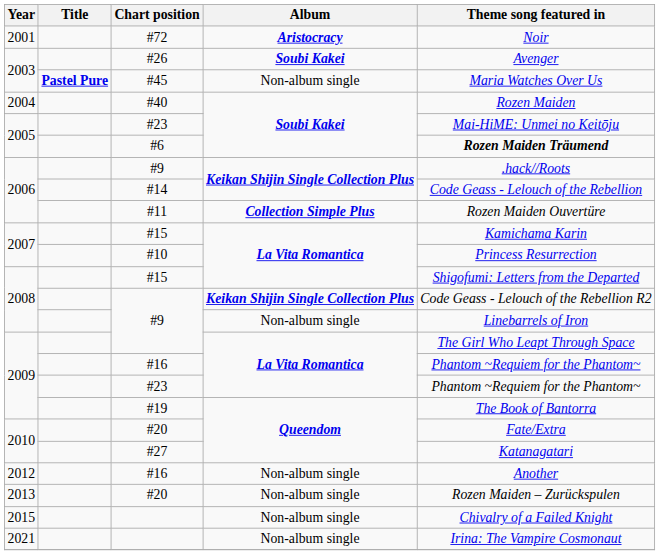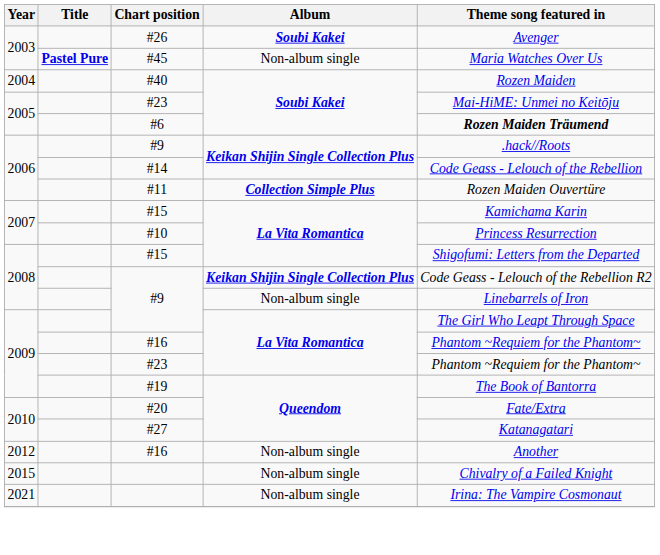 <table class="wikitable">
 <tr>
 <th>Year</th>
 <th>Title</th>
 <th>Chart position</th>
 <th>Album</th>
 <th>Theme song featured in</th>
-</tr>
-<tr>
-<td>2001</td>
-<td align="left"></td>
-<td align="center">#72</td>
-<td align="center"><strong><em><a href='#'>Aristocracy</a></em></strong></td>
-<td align="center"><em><a href='#'>Noir</a></em></td>
 </tr>
 <tr>
 <td rowspan=2>2003</td>
 <td align="left"></td>
 <td align="center">#26</td>
 <td align="center"><strong><em><a href='#'>Soubi Kakei</a></em></strong></td>
 <td align="center"><em><a href='#'>Avenger</a></em></td>
 </tr>
 <tr>
 <td align="left"><strong><a href='#'>Pastel Pure</a></strong></td>
 <td align="center">#45</td>
 <td align="center">Non-album single</td>
 <td align="center"><em><a href='#'>Maria Watches Over Us</a></em></td>
 </tr>
 <tr>
 <td>2004</td>
 <td align="left"></td>
 <td align="center">#40</td>
 <td align="center" rowspan=3><strong><em><a href='#'>Soubi Kakei</a></em></strong></td>
 <td align="center"><em><a href='#'>Rozen Maiden</a></em></td>
 </tr>
 <tr>
 <td rowspan=2>2005</td>
 <td align="left"></td>
 <td align="center">#23</td>
 <td align="center"><em><a href='#'>Mai-HiME: Unmei no Keitōju</a></em></td>
 </tr>
 <tr>
 <td align="left"></td>
 <td align="center">#6</td>
 <td align="center"><strong><em>Rozen Maiden Träumend</em></strong></td>
 </tr>
 <tr>
 <td rowspan=3>2006</td>
 <td align="left"></td>
 <td align="center">#9</td>
 <td align="center" rowspan=2><strong><em><a href='#'>Keikan Shijin Single Collection Plus</a></em></strong></td>
 <td align="center"><em><a href='#'>.hack//Roots</a></em></td>
 </tr>
 <tr>
 <td align="left"></td>
 <td align="center">#14</td>
 <td align="center"><em><a href='#'>Code Geass - Lelouch of the Rebellion</a></em></td>
 </tr>
 <tr>
 <td align="left"></td>
 <td align="center">#11</td>
 <td align="center"><strong><em><a href='#'>Collection Simple Plus</a></em></strong></td>
 <td align="center"><em>Rozen Maiden Ouvertüre</em></td>
 </tr>
 <tr>
 <td rowspan=2>2007</td>
 <td align="left"></td>
 <td align="center">#15</td>
 <td align="center" rowspan=3><strong><em><a href='#'>La Vita Romantica</a></em></strong></td>
 <td align="center"><em><a href='#'>Kamichama Karin</a></em></td>
 </tr>
 <tr>
 <td align="left"></td>
 <td align="center">#10</td>
 <td align="center"><em><a href='#'>Princess Resurrection</a></em></td>
 </tr>
 <tr>
 <td rowspan=3>2008</td>
 <td align="left"></td>
 <td align="center">#15</td>
 <td align="center"><em><a href='#'>Shigofumi: Letters from the Departed</a></em></td>
 </tr>
 <tr>
 <td align="left"></td>
 <td align="center" rowspan=3>#9</td>
 <td align="center"><strong><em><a href='#'>Keikan Shijin Single Collection Plus</a></em></strong></td>
 <td align="center"><em>Code Geass - Lelouch of the Rebellion R2</em></td>
 </tr>
 <tr>
 <td align="left"></td>
 <td align="center">Non-album single</td>
 <td align="center"><em><a href='#'>Linebarrels of Iron</a></em></td>
 </tr>
 <tr>
 <td rowspan=4>2009</td>
 <td align="left"></td>
 <td align="center" rowspan=3><strong><em><a href='#'>La Vita Romantica</a></em></strong></td>
 <td align="center"><em><a href='#'>The Girl Who Leapt Through Space</a></em></td>
 </tr>
 <tr>
 <td align="left"></td>
 <td align="center">#16</td>
 <td align="center"><em><a href='#'>Phantom ~Requiem for the Phantom~</a></em></td>
 </tr>
 <tr>
 <td align="left"></td>
 <td align="center">#23</td>
 <td align="center"><em>Phantom ~Requiem for the Phantom~</em></td>
 </tr>
 <tr>
 <td align="left"></td>
 <td align="center">#19</td>
 <td align="center" rowspan=3><strong><em><a href='#'>Queendom</a></em></strong></td>
 <td align="center"><em><a href='#'>The Book of Bantorra</a></em></td>
 </tr>
 <tr>
 <td rowspan=2>2010</td>
 <td align="left"></td>
 <td align="center">#20</td>
 <td align="center"><em><a href='#'>Fate/Extra</a></em></td>
 </tr>
 <tr>
 <td align="left"></td>
 <td align="center">#27</td>
 <td align="center"><em><a href='#'>Katanagatari</a></em></td>
 </tr>
 <tr>
 <td>2012</td>
 <td align="left"></td>
 <td align="center">#16</td>
 <td align="center">Non-album single</td>
 <td align="center"><em><a href='#'>Another</a></em></td>
 </tr>
 <tr>
-<td>2013</td>
-<td align="left"></td>
-<td align="center">#20</td>
-<td align="center">Non-album single</td>
-<td align="center"><em>Rozen Maiden – Zurückspulen</em></td>
-</tr>
-<tr>
 <td>2015</td>
 <td align="left"></td>
 <td align="center"></td>
 <td align="center">Non-album single</td>
 <td align="center"><em><a href='#'>Chivalry of a Failed Knight</a></em></td>
 </tr>
 <tr>
 <td>2021</td>
 <td align="left"></td>
 <td align="center"></td>
 <td align="center">Non-album single</td>
 <td align="center"><em><a href='#'>Irina: The Vampire Cosmonaut</a></em></td>
 </tr>
 <tr>
 </tr>
 </table>
